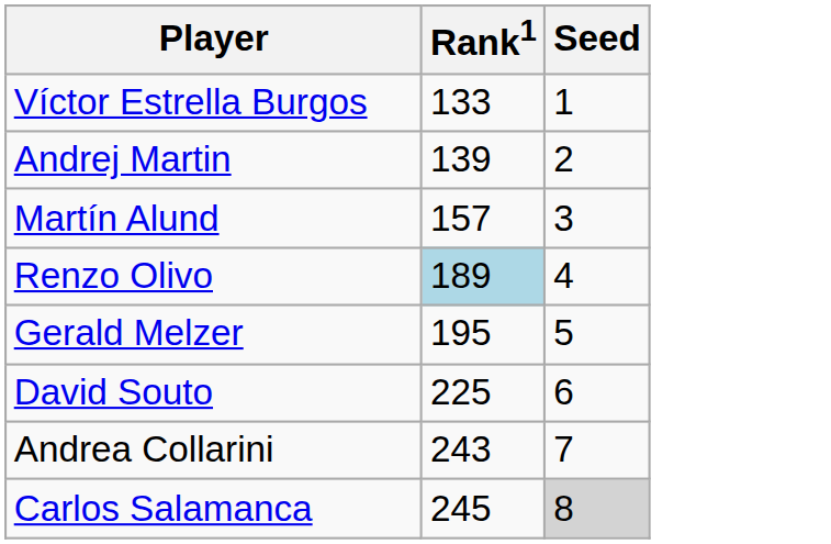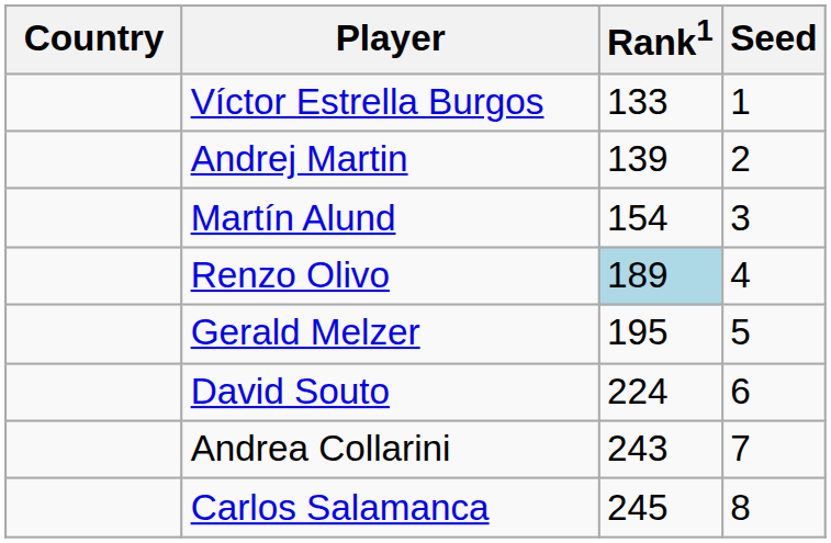 <table class="sortable wikitable">
 <tr>
+<th width="70">Country</th>
 <th width="175">Player</th>
 <th>Rank<sup>1</sup></th>
 <th>Seed</th>
 </tr>
 <tr>
+<td></td>
 <td><a href='#'>Víctor Estrella Burgos</a></td>
 <td>133</td>
 <td>1</td>
 </tr>
 <tr>
+<td></td>
 <td><a href='#'>Andrej Martin</a></td>
 <td>139</td>
 <td>2</td>
 </tr>
 <tr>
+<td></td>
 <td><a href='#'>Martín Alund</a></td>
-<td>157</td>
+<td>154</td>
 <td>3</td>
 </tr>
 <tr>
+<td></td>
 <td><a href='#'>Renzo Olivo</a></td>
 <td style="background: lightblue;">189</td>
 <td>4</td>
 </tr>
 <tr>
+<td></td>
 <td><a href='#'>Gerald Melzer</a></td>
 <td>195</td>
 <td>5</td>
 </tr>
 <tr>
+<td></td>
 <td><a href='#'>David Souto</a></td>
-<td>225</td>
+<td>224</td>
 <td>6</td>
 </tr>
 <tr>
+<td></td>
 <td>Andrea Collarini</td>
 <td>243</td>
 <td>7</td>
 </tr>
 <tr>
+<td></td>
 <td><a href='#'>Carlos Salamanca</a></td>
 <td>245</td>
-<td style="background: lightgrey;">8</td>
+<td>8</td>
 </tr>
 </table>
